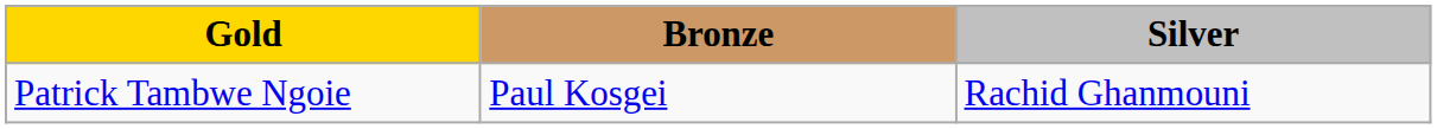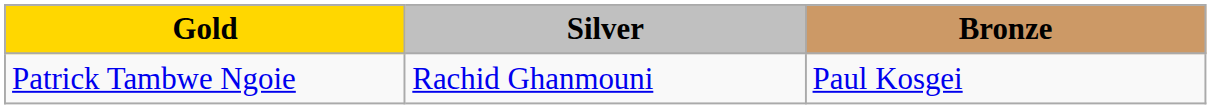 <table class="wikitable" style="text-align:left">
 <tr align="center">
 <td width=200 bgcolor=gold><strong>Gold</strong></td>
+<td width=200 bgcolor=silver><strong>Silver</strong></td>
 <td width=200 bgcolor=CC9966><strong>Bronze</strong></td>
-<td width=200 bgcolor=silver><strong>Silver</strong></td>
 </tr>
 <tr>
 <td><a href='#'>Patrick Tambwe Ngoie</a><br><em></em></td>
+<td><a href='#'>Rachid Ghanmouni</a><br><em></em></td>
 <td><a href='#'>Paul Kosgei</a><br><em></em></td>
-<td><a href='#'>Rachid Ghanmouni</a><br><em></em></td>
 </tr>
 </table>
